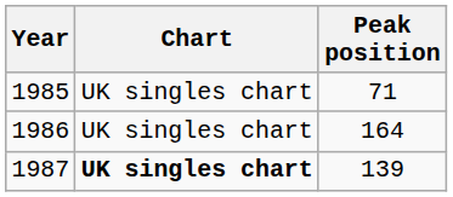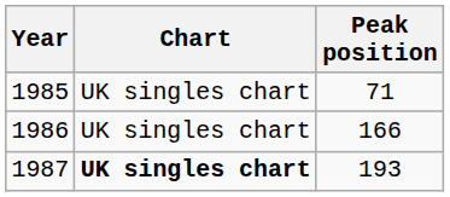 <table class="wikitable">
 <tr>
 <th>Year</th>
 <th>Chart</th>
 <th>Peak<br>position</th>
 </tr>
 <tr>
 <td>1985</td>
 <td>UK singles chart</td>
 <td align="center">71</td>
 </tr>
 <tr>
 <td>1986</td>
 <td>UK singles chart</td>
-<td align="center">164</td>
+<td align="center">166</td>
 </tr>
 <tr>
 <td>1987</td>
 <td><strong>UK singles chart</strong></td>
-<td align="center">139</td>
+<td align="center">193</td>
 </tr>
 </table>
